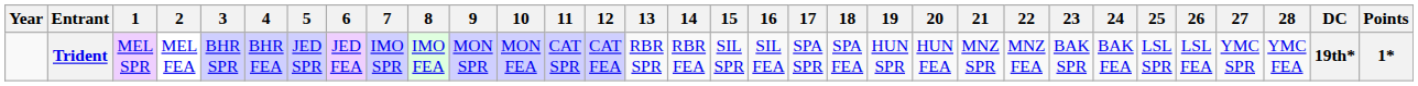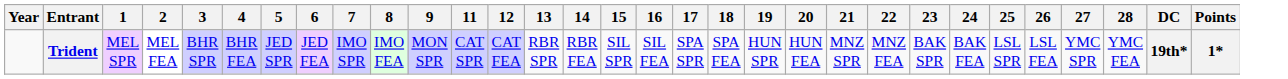 <table class="wikitable" style="text-align:center; font-size:85%;">
 <tr>
 <th>Year</th>
 <th>Entrant</th>
 <th>1</th>
 <th>2</th>
 <th>3</th>
 <th>4</th>
 <th>5</th>
 <th>6</th>
 <th>7</th>
 <th>8</th>
 <th>9</th>
-<th>10</th>
 <th>11</th>
 <th>12</th>
 <th>13</th>
 <th>14</th>
 <th>15</th>
 <th>16</th>
 <th>17</th>
 <th>18</th>
 <th>19</th>
 <th>20</th>
 <th>21</th>
 <th>22</th>
 <th>23</th>
 <th>24</th>
 <th>25</th>
 <th>26</th>
 <th>27</th>
 <th>28</th>
 <th>DC</th>
 <th>Points</th>
 </tr>
 <tr>
 <td></td>
 <th nowrap><a href='#'>Trident</a></th>
 <td style="background:#EFCFFF;"><a href='#'>MEL<br>SPR</a><br></td>
 <td style="background:#FFFFFF;"><a href='#'>MEL<br>FEA</a><br></td>
 <td style="background:#CFCFFF;"><a href='#'>BHR<br>SPR</a><br></td>
 <td style="background:#CFCFFF;"><a href='#'>BHR<br>FEA</a><br></td>
 <td style="background:#CFCFFF;"><a href='#'>JED<br>SPR</a><br></td>
 <td style="background:#EFCFFF;"><a href='#'>JED<br>FEA</a><br></td>
 <td style="background:#CFCFFF;"><a href='#'>IMO<br>SPR</a><br></td>
 <td style="background:#DFFFDF;"><a href='#'>IMO<br>FEA</a><br></td>
 <td style="background:#CFCFFF;"><a href='#'>MON<br>SPR</a><br></td>
-<td style="background:#CFCFFF;"><a href='#'>MON<br>FEA</a><br></td>
 <td style="background:#CFCFFF;"><a href='#'>CAT<br>SPR</a><br></td>
 <td style="background:#CFCFFF;"><a href='#'>CAT<br>FEA</a><br></td>
 <td style="background:#;"><a href='#'>RBR<br>SPR</a><br></td>
 <td style="background:#;"><a href='#'>RBR<br>FEA</a><br></td>
 <td style="background:#;"><a href='#'>SIL<br>SPR</a><br></td>
 <td style="background:#;"><a href='#'>SIL<br>FEA</a><br></td>
 <td style="background:#;"><a href='#'>SPA<br>SPR</a><br></td>
 <td style="background:#;"><a href='#'>SPA<br>FEA</a><br></td>
 <td style="background:#;"><a href='#'>HUN<br>SPR</a><br></td>
 <td style="background:#;"><a href='#'>HUN<br>FEA</a><br></td>
 <td style="background:#;"><a href='#'>MNZ<br>SPR</a><br></td>
 <td style="background:#;"><a href='#'>MNZ<br>FEA</a><br></td>
 <td style="background:#;"><a href='#'>BAK<br>SPR</a><br></td>
 <td style="background:#;"><a href='#'>BAK<br>FEA</a><br></td>
 <td style="background:#;"><a href='#'>LSL<br>SPR</a><br></td>
 <td style="background:#;"><a href='#'>LSL<br>FEA</a><br></td>
 <td style="background:#;"><a href='#'>YMC<br>SPR</a><br></td>
 <td style="background:#;"><a href='#'>YMC<br>FEA</a><br></td>
 <th>19th*</th>
 <th>1*</th>
 </tr>
 </table>
